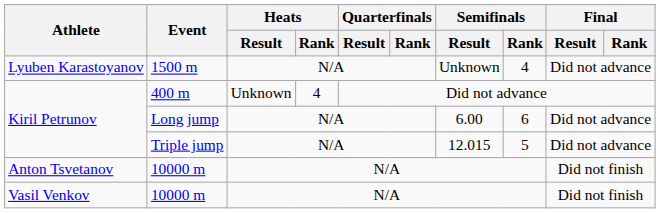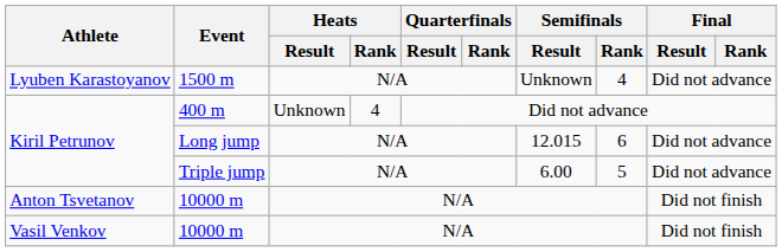 <table class=wikitable style="font-size:90%">
 <tr>
 <th rowspan=2>Athlete</th>
 <th rowspan=2>Event</th>
 <th colspan=2>Heats</th>
 <th colspan=2>Quarterfinals</th>
 <th colspan=2>Semifinals</th>
 <th colspan=2>Final</th>
 </tr>
 <tr>
 <th>Result</th>
 <th>Rank</th>
 <th>Result</th>
 <th>Rank</th>
 <th>Result</th>
 <th>Rank</th>
 <th>Result</th>
 <th>Rank</th>
 </tr>
 <tr>
 <td><a href='#'>Lyuben Karastoyanov</a></td>
 <td><a href='#'>1500 m</a></td>
 <td align=center colspan=4>N/A</td>
 <td align=center>Unknown</td>
 <td align=center>4</td>
 <td align=center colspan=2>Did not advance</td>
 </tr>
 <tr>
 <td rowspan=3><a href='#'>Kiril Petrunov</a></td>
 <td><a href='#'>400 m</a></td>
 <td align=center>Unknown</td>
 <td align=center>4</td>
 <td align=center colspan=6>Did not advance</td>
 </tr>
 <tr>
 <td><a href='#'>Long jump</a></td>
 <td align=center colspan=4>N/A</td>
-<td align=center>6.00</td>
+<td align=center>12.015</td>
 <td align=center>6</td>
 <td align=center colspan=2>Did not advance</td>
 </tr>
 <tr>
 <td><a href='#'>Triple jump</a></td>
 <td align=center colspan=4>N/A</td>
-<td align=center>12.015</td>
+<td align=center>6.00</td>
 <td align=center>5</td>
 <td align=center colspan=2>Did not advance</td>
 </tr>
 <tr>
 <td><a href='#'>Anton Tsvetanov</a></td>
 <td><a href='#'>10000 m</a></td>
 <td align=center colspan=6>N/A</td>
 <td align=center colspan=2>Did not finish</td>
 </tr>
 <tr>
 <td><a href='#'>Vasil Venkov</a></td>
 <td><a href='#'>10000 m</a></td>
 <td align=center colspan=6>N/A</td>
 <td align=center colspan=2>Did not finish</td>
 </tr>
 </table>
